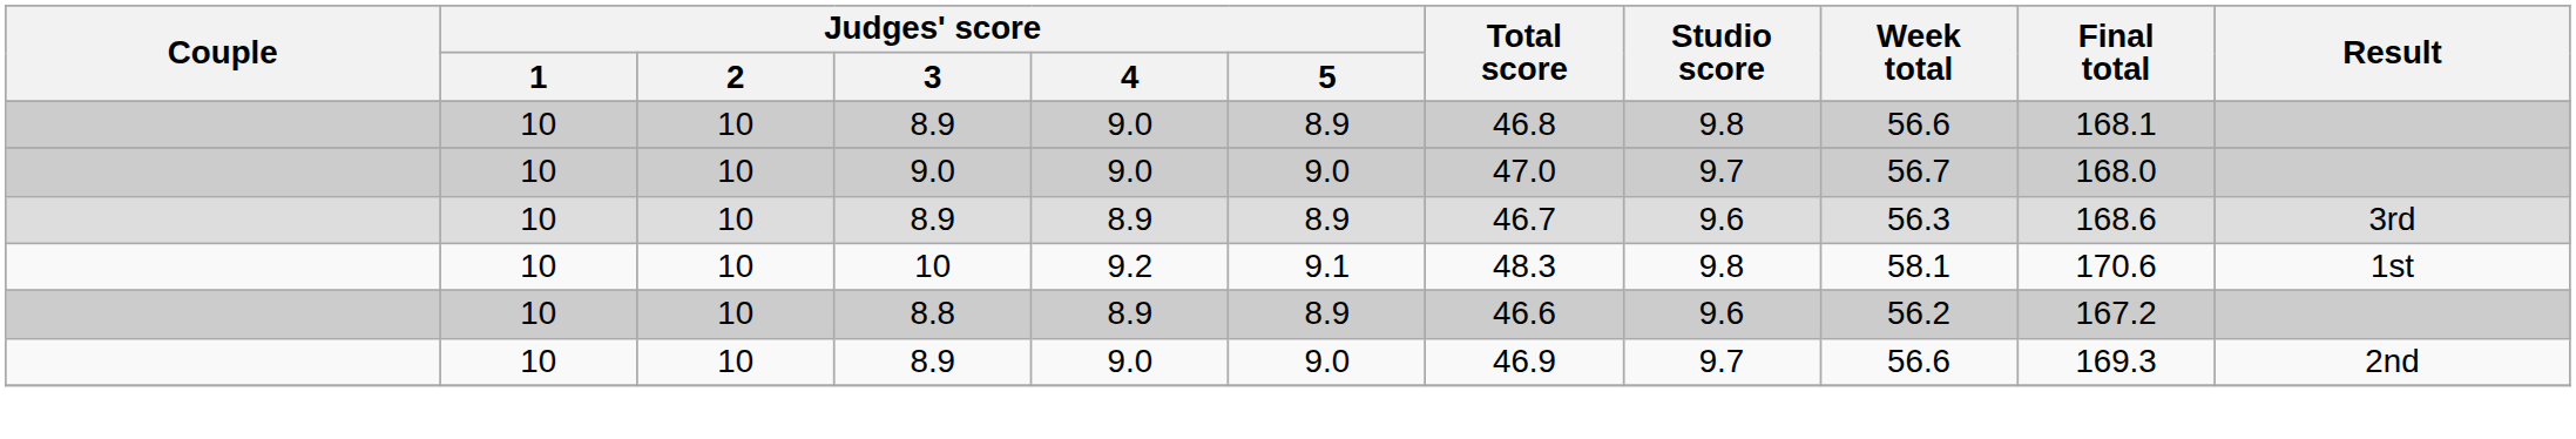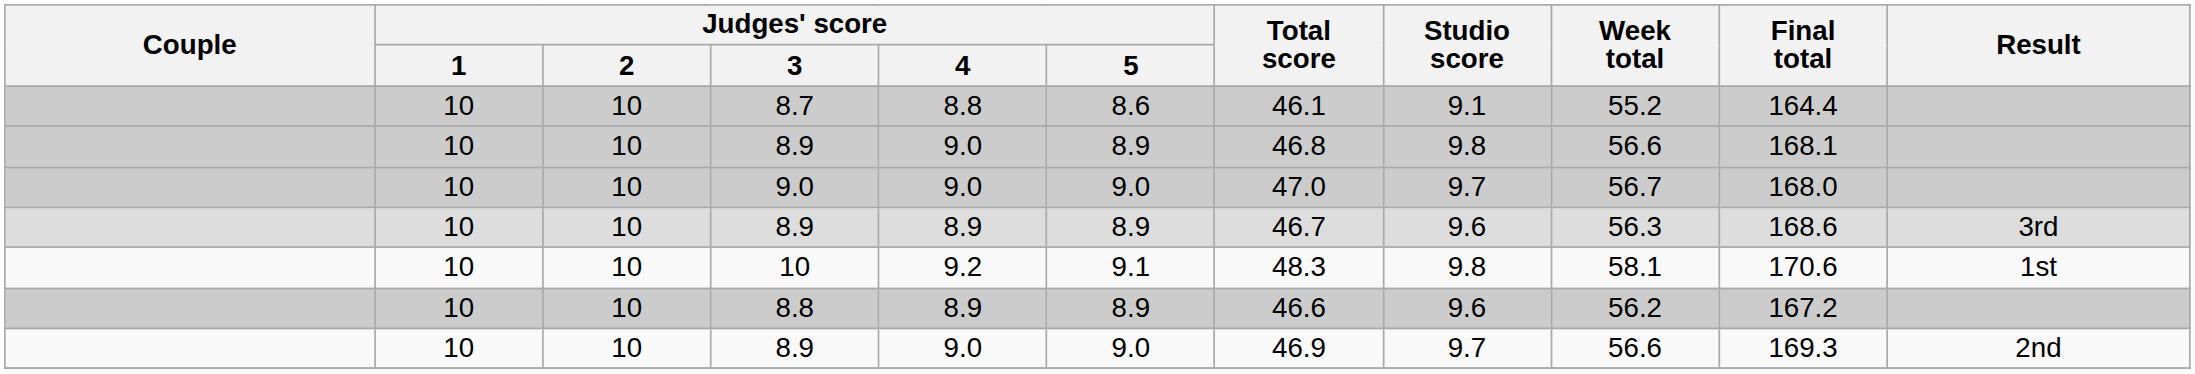 <table class="wikitable" style="font-size:100%; line-height:16px; text-align:center" width="100%">
 <tr>
 <th rowspan=2 width="11.00%">Couple</th>
 <th colspan=5 width="25.00%">Judges' score</th>
 <th rowspan=2 width="05.00%">Total<br>score</th>
 <th rowspan=2 width="05.00%">Studio<br>score</th>
 <th rowspan=2 width="05.00%">Week<br>total</th>
 <th rowspan=2 width="05.00%">Final<br>total</th>
 <th rowspan=2 width="09.00%">Result<br></th>
 </tr>
 <tr>
 <th width="05%">1</th>
 <th width="05%">2</th>
 <th width="05%">3</th>
 <th width="05%">4</th>
 <th width="05%">5</th>
+</tr>
+<tr bgcolor="CCCCCC">
+<td></td>
+<td>10</td>
+<td>10</td>
+<td>8.7</td>
+<td>8.8</td>
+<td>8.6</td>
+<td>46.1</td>
+<td>9.1</td>
+<td>55.2</td>
+<td>164.4</td>
+<td></td>
 </tr>
 <tr bgcolor="CCCCCC">
 <td></td>
 <td>10</td>
 <td>10</td>
 <td>8.9</td>
 <td>9.0</td>
 <td>8.9</td>
 <td>46.8</td>
 <td>9.8</td>
 <td>56.6</td>
 <td>168.1</td>
 <td></td>
 </tr>
 <tr bgcolor="CCCCCC">
 <td></td>
 <td>10</td>
 <td>10</td>
 <td>9.0</td>
 <td>9.0</td>
 <td>9.0</td>
 <td>47.0</td>
 <td>9.7</td>
 <td>56.7</td>
 <td>168.0</td>
 <td></td>
 </tr>
 <tr bgcolor="DDDDDD">
 <td></td>
 <td>10</td>
 <td>10</td>
 <td>8.9</td>
 <td>8.9</td>
 <td>8.9</td>
 <td>46.7</td>
 <td>9.6</td>
 <td>56.3</td>
 <td>168.6</td>
 <td>3rd</td>
 </tr>
 <tr>
 <td></td>
 <td>10</td>
 <td>10</td>
 <td>10</td>
 <td>9.2</td>
 <td>9.1</td>
 <td>48.3</td>
 <td>9.8</td>
 <td>58.1</td>
 <td>170.6</td>
 <td>1st</td>
 </tr>
 <tr bgcolor="CCCCCC">
 <td></td>
 <td>10</td>
 <td>10</td>
 <td>8.8</td>
 <td>8.9</td>
 <td>8.9</td>
 <td>46.6</td>
 <td>9.6</td>
 <td>56.2</td>
 <td>167.2</td>
 <td></td>
 </tr>
 <tr>
 <td></td>
 <td>10</td>
 <td>10</td>
 <td>8.9</td>
 <td>9.0</td>
 <td>9.0</td>
 <td>46.9</td>
 <td>9.7</td>
 <td>56.6</td>
 <td>169.3</td>
 <td>2nd</td>
 </tr>
 <tr>
 </tr>
 </table>
